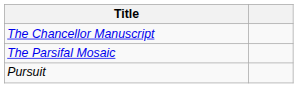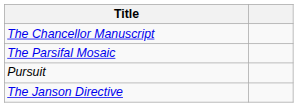 <table class="wikitable sortable">
 <tr>
 <th width=310>Title</th>
 <th style="width:50px;" class="unsortable"></th>
 </tr>
 <tr>
 <td><em><a href='#'>The Chancellor Manuscript</a></em></td>
 <td></td>
 </tr>
 <tr>
 <td><em><a href='#'>The Parsifal Mosaic</a></em></td>
 <td></td>
 </tr>
 <tr>
 <td><em>Pursuit</em></td>
 <td></td>
 </tr>
+<tr>
+<td><em><a href='#'>The Janson Directive</a></em></td>
+<td></td>
+</tr>
 </table>
